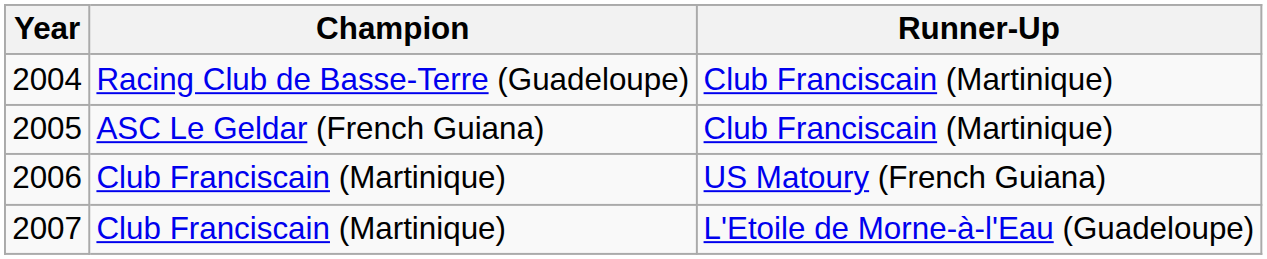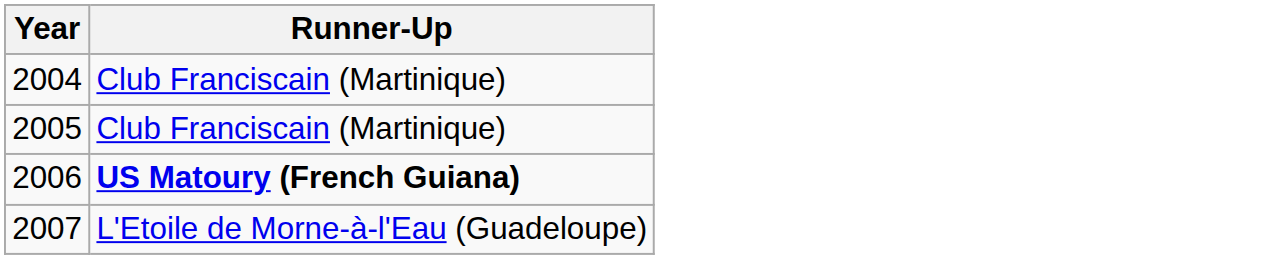 <table class="wikitable">
 <tr>
 <th>Year</th>
-<th>Champion</th>
 <th>Runner-Up</th>
 </tr>
 <tr>
 <td>2004</td>
-<td><a href='#'>Racing Club de Basse-Terre</a> (Guadeloupe)</td>
 <td><a href='#'>Club Franciscain</a> (Martinique)</td>
 </tr>
 <tr>
 <td>2005</td>
-<td><a href='#'>ASC Le Geldar</a> (French Guiana)</td>
 <td><a href='#'>Club Franciscain</a> (Martinique)</td>
 </tr>
 <tr>
 <td>2006</td>
-<td><a href='#'>Club Franciscain</a> (Martinique)</td>
-<td><a href='#'>US Matoury</a> (French Guiana)</td>
+<td><strong><a href='#'>US Matoury</a> (French Guiana)</strong></td>
 </tr>
 <tr>
 <td>2007</td>
-<td><a href='#'>Club Franciscain</a> (Martinique)</td>
 <td><a href='#'>L'Etoile de Morne-à-l'Eau</a> (Guadeloupe)</td>
 </tr>
 </table>
